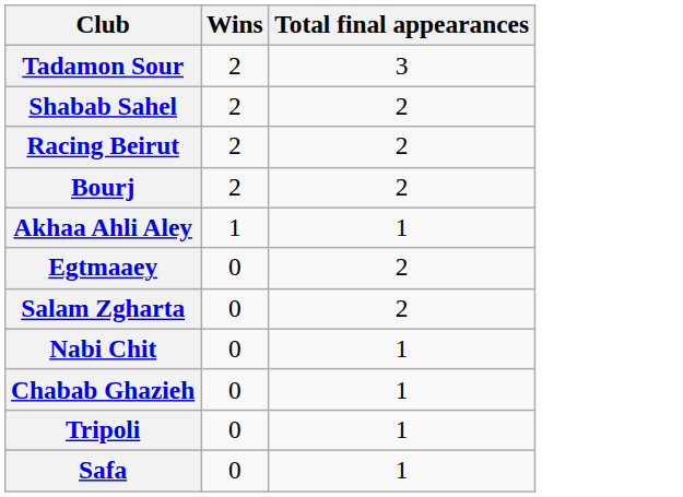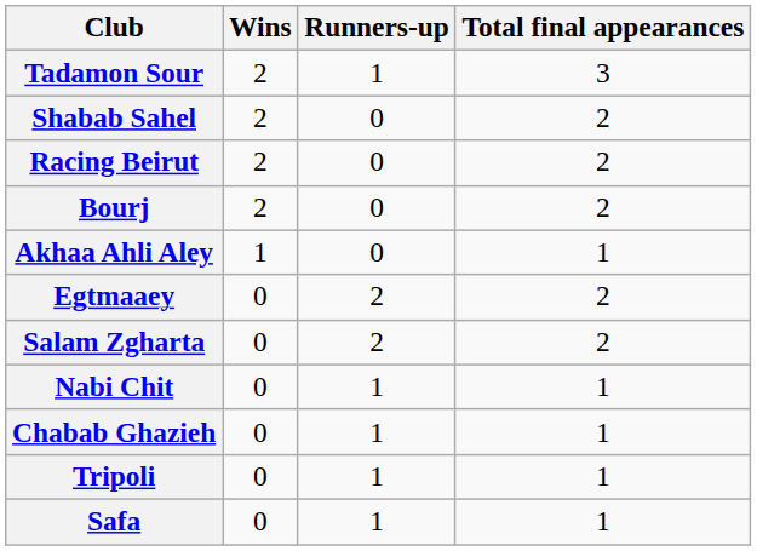 <table class="wikitable sortable plainrowheaders" style="text-align:center">
 <tr>
 <th scope="col">Club</th>
 <th scope="col">Wins</th>
+<th scope="col">Runners-up</th>
 <th scope="col">Total final appearances</th>
 </tr>
 <tr>
 <th scope="row"><a href='#'>Tadamon Sour</a></th>
 <td>2</td>
+<td>1</td>
 <td>3</td>
 </tr>
 <tr>
 <th scope="row"><a href='#'>Shabab Sahel</a></th>
 <td>2</td>
+<td>0</td>
 <td>2</td>
 </tr>
 <tr>
 <th scope="row"><a href='#'>Racing Beirut</a></th>
 <td>2</td>
+<td>0</td>
 <td>2</td>
 </tr>
 <tr>
 <th scope="row"><a href='#'>Bourj</a></th>
 <td>2</td>
+<td>0</td>
 <td>2</td>
 </tr>
 <tr>
 <th scope="row"><a href='#'>Akhaa Ahli Aley</a></th>
 <td>1</td>
+<td>0</td>
 <td>1</td>
 </tr>
 <tr>
 <th scope="row"><a href='#'>Egtmaaey</a></th>
 <td>0</td>
 <td>2</td>
+<td>2</td>
 </tr>
 <tr>
 <th scope="row"><a href='#'>Salam Zgharta</a></th>
 <td>0</td>
+<td>2</td>
 <td>2</td>
 </tr>
 <tr>
 <th scope="row"><a href='#'>Nabi Chit</a></th>
 <td>0</td>
 <td>1</td>
+<td>1</td>
 </tr>
 <tr>
 <th scope="row"><a href='#'>Chabab Ghazieh</a></th>
 <td>0</td>
+<td>1</td>
 <td>1</td>
 </tr>
 <tr>
 <th scope="row"><a href='#'>Tripoli</a></th>
 <td>0</td>
 <td>1</td>
+<td>1</td>
 </tr>
 <tr>
 <th scope="row"><a href='#'>Safa</a></th>
 <td>0</td>
 <td>1</td>
+<td>1</td>
 </tr>
 </table>
